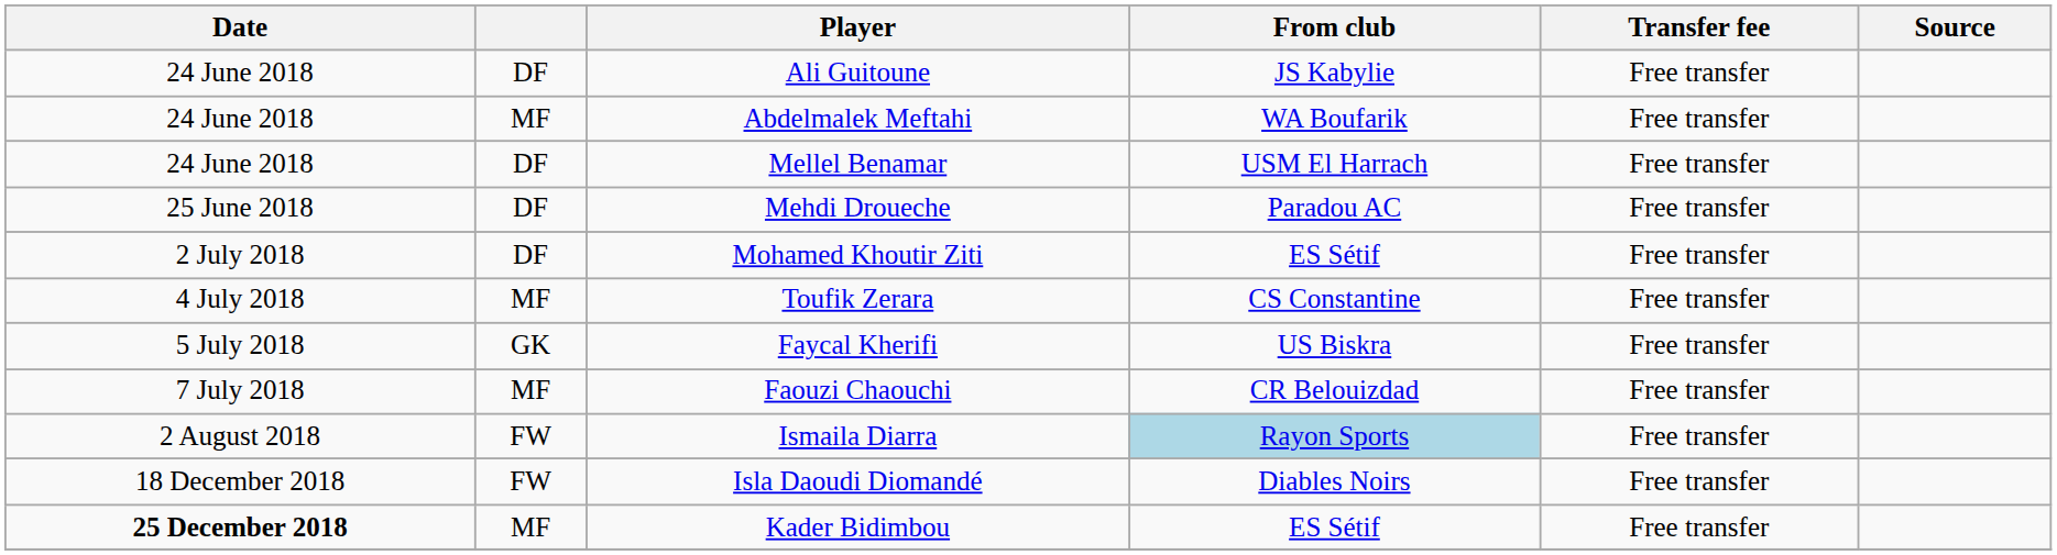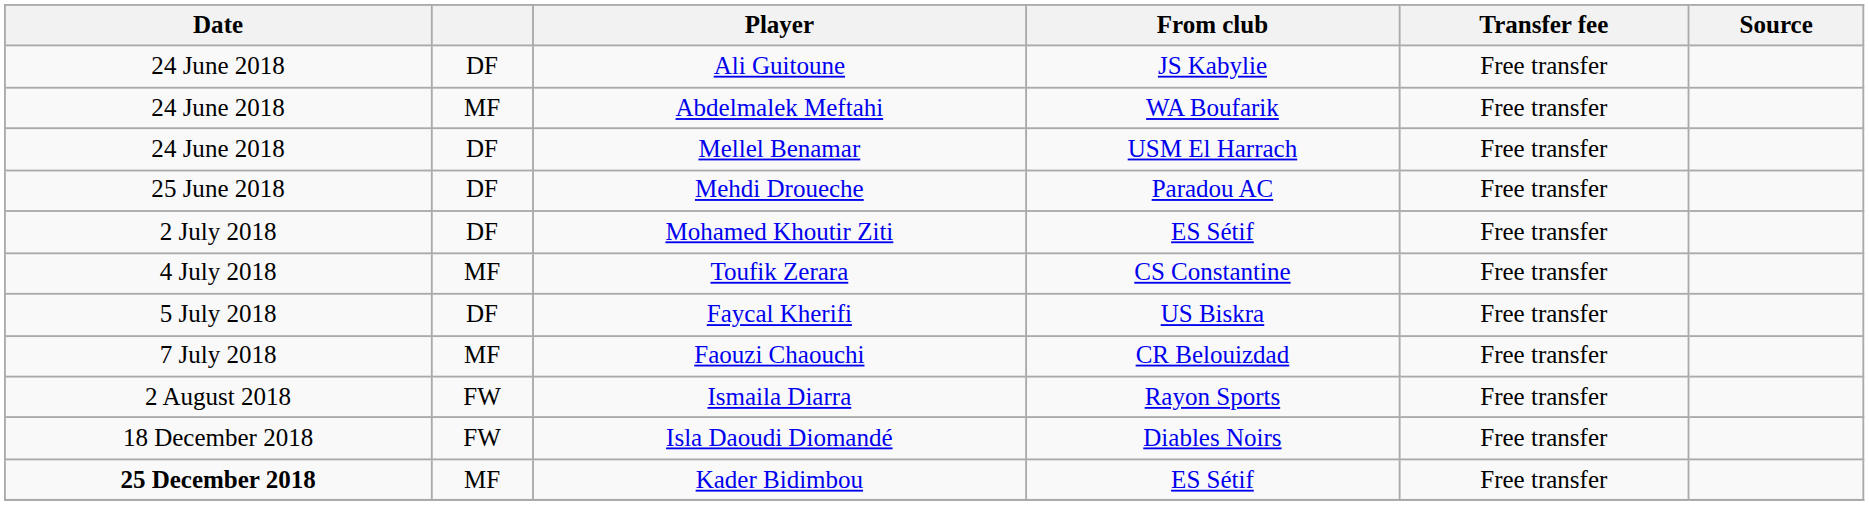 <table class="wikitable sortable" style="width:80%; text-align:center; font-size:85%; text-align:centre;">
 <tr>
 <th>Date</th>
 <th></th>
 <th>Player</th>
 <th>From club</th>
 <th>Transfer fee</th>
 <th>Source</th>
 </tr>
 <tr>
 <td>24 June 2018</td>
 <td>DF</td>
 <td> <a href='#'>Ali Guitoune</a></td>
 <td><a href='#'>JS Kabylie</a></td>
 <td>Free transfer</td>
 <td></td>
 </tr>
 <tr>
 <td>24 June 2018</td>
 <td>MF</td>
 <td> <a href='#'>Abdelmalek Meftahi</a></td>
 <td><a href='#'>WA Boufarik</a></td>
 <td>Free transfer</td>
 <td></td>
 </tr>
 <tr>
 <td>24 June 2018</td>
 <td>DF</td>
 <td> <a href='#'>Mellel Benamar</a></td>
 <td><a href='#'>USM El Harrach</a></td>
 <td>Free transfer</td>
 <td></td>
 </tr>
 <tr>
 <td>25 June 2018</td>
 <td>DF</td>
 <td> <a href='#'>Mehdi Droueche</a></td>
 <td><a href='#'>Paradou AC</a></td>
 <td>Free transfer</td>
 <td></td>
 </tr>
 <tr>
 <td>2 July 2018</td>
 <td>DF</td>
 <td> <a href='#'>Mohamed Khoutir Ziti</a></td>
 <td><a href='#'>ES Sétif</a></td>
 <td>Free transfer</td>
 <td></td>
 </tr>
 <tr>
 <td>4 July 2018</td>
 <td>MF</td>
 <td> <a href='#'>Toufik Zerara</a></td>
 <td><a href='#'>CS Constantine</a></td>
 <td>Free transfer</td>
 <td></td>
 </tr>
 <tr>
 <td>5 July 2018</td>
-<td>GK</td>
+<td>DF</td>
 <td> <a href='#'>Faycal Kherifi</a></td>
 <td><a href='#'>US Biskra</a></td>
 <td>Free transfer</td>
 <td></td>
 </tr>
 <tr>
 <td>7 July 2018</td>
 <td>MF</td>
 <td> <a href='#'>Faouzi Chaouchi</a></td>
 <td><a href='#'>CR Belouizdad</a></td>
 <td>Free transfer</td>
 <td></td>
 </tr>
 <tr>
 <td>2 August 2018</td>
 <td>FW</td>
 <td> <a href='#'>Ismaila Diarra</a></td>
-<td style="background: lightblue;"> <a href='#'>Rayon Sports</a></td>
+<td> <a href='#'>Rayon Sports</a></td>
 <td>Free transfer</td>
 <td></td>
 </tr>
 <tr>
 <td>18 December 2018</td>
 <td>FW</td>
 <td> <a href='#'>Isla Daoudi Diomandé</a></td>
 <td> <a href='#'>Diables Noirs</a></td>
 <td>Free transfer</td>
 <td></td>
 </tr>
 <tr>
 <td><strong>25 December 2018</strong></td>
 <td>MF</td>
 <td> <a href='#'>Kader Bidimbou</a></td>
 <td><a href='#'>ES Sétif</a></td>
 <td>Free transfer</td>
 <td></td>
 </tr>
 <tr>
 </tr>
 </table>
